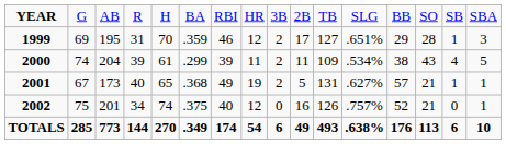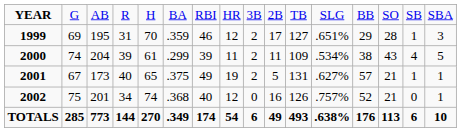 <table class="sortable wikitable">
 <tr align=center>
 <td><strong>YEAR</strong></td>
 <td><a href='#'>G</a></td>
 <td><a href='#'>AB</a></td>
 <td><a href='#'>R</a></td>
 <td><a href='#'>H</a></td>
 <td><a href='#'>BA</a></td>
 <td><a href='#'>RBI</a></td>
 <td><a href='#'>HR</a></td>
 <td><a href='#'>3B</a></td>
 <td><a href='#'>2B</a></td>
 <td><a href='#'>TB</a></td>
 <td><a href='#'>SLG</a></td>
 <td><a href='#'>BB</a></td>
 <td><a href='#'>SO</a></td>
 <td><a href='#'>SB</a></td>
 <td><a href='#'>SBA</a></td>
 </tr>
 <tr align=center>
 <td><strong>1999</strong></td>
 <td>69</td>
 <td>195</td>
 <td>31</td>
 <td>70</td>
 <td>.359</td>
 <td>46</td>
 <td>12</td>
 <td>2</td>
 <td>17</td>
 <td>127</td>
 <td>.651%</td>
 <td>29</td>
 <td>28</td>
 <td>1</td>
 <td>3</td>
 </tr>
 <tr align=center>
 <td><strong>2000</strong></td>
 <td>74</td>
 <td>204</td>
 <td>39</td>
 <td>61</td>
 <td>.299</td>
 <td>39</td>
 <td>11</td>
 <td>2</td>
 <td>11</td>
 <td>109</td>
 <td>.534%</td>
 <td>38</td>
 <td>43</td>
 <td>4</td>
 <td>5</td>
 </tr>
 <tr align=center>
 <td><strong>2001</strong></td>
 <td>67</td>
 <td>173</td>
 <td>40</td>
 <td>65</td>
-<td>.368</td>
+<td>.375</td>
 <td>49</td>
 <td>19</td>
 <td>2</td>
 <td>5</td>
 <td>131</td>
 <td>.627%</td>
 <td>57</td>
 <td>21</td>
 <td>1</td>
 <td>1</td>
 </tr>
 <tr align=center>
 <td><strong>2002</strong></td>
 <td>75</td>
 <td>201</td>
 <td>34</td>
 <td>74</td>
-<td>.375</td>
+<td>.368</td>
 <td>40</td>
 <td>12</td>
 <td>0</td>
 <td>16</td>
 <td>126</td>
 <td>.757%</td>
 <td>52</td>
 <td>21</td>
 <td>0</td>
 <td>1</td>
 </tr>
 <tr align=center>
 <td><strong>TOTALS</strong></td>
 <td><strong>285</strong></td>
 <td><strong>773</strong></td>
 <td><strong>144</strong></td>
 <td><strong>270</strong></td>
 <td><strong>.349</strong></td>
 <td><strong>174</strong></td>
 <td><strong>54</strong></td>
 <td><strong>6</strong></td>
 <td><strong>49</strong></td>
 <td><strong>493</strong></td>
 <td><strong>.638%</strong></td>
 <td><strong>176</strong></td>
 <td><strong>113</strong></td>
 <td><strong>6</strong></td>
 <td><strong>10</strong></td>
 </tr>
 </table>
